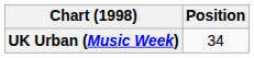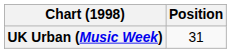 <table class="wikitable plainrowheaders" style="text-align:center">
 <tr>
 <th>Chart (1998)</th>
 <th>Position</th>
 </tr>
 <tr>
 <th scope="row">UK Urban (<em><a href='#'>Music Week</a></em>)</th>
-<td>34</td>
+<td>31</td>
 </tr>
 </table>
